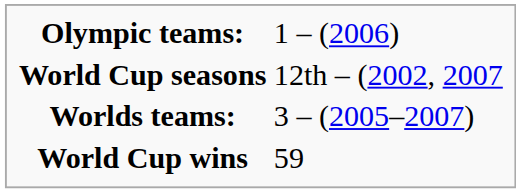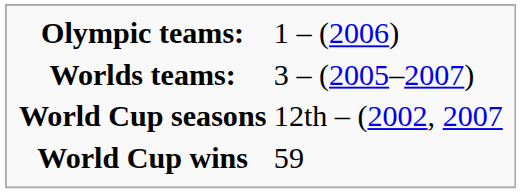 <table class="infobox">
 <tr>
 <th>Olympic teams:</th>
 <td>1 – (<a href='#'>2006</a>)</td>
 </tr>
 <tr>
+<th>Worlds teams:</th>
+<td>3 – (<a href='#'>2005</a>–<a href='#'>2007</a>)</td>
+</tr>
+<tr>
 <th>World Cup seasons</th>
 <td>12th – (<a href='#'>2002</a>, <a href='#'>2007</a></td>
-</tr>
-<tr>
-<th>Worlds teams:</th>
-<td>3 – (<a href='#'>2005</a>–<a href='#'>2007</a>)</td>
 </tr>
 <tr>
 <th>World Cup wins</th>
 <td>59 </td>
 </tr>
 </table>
